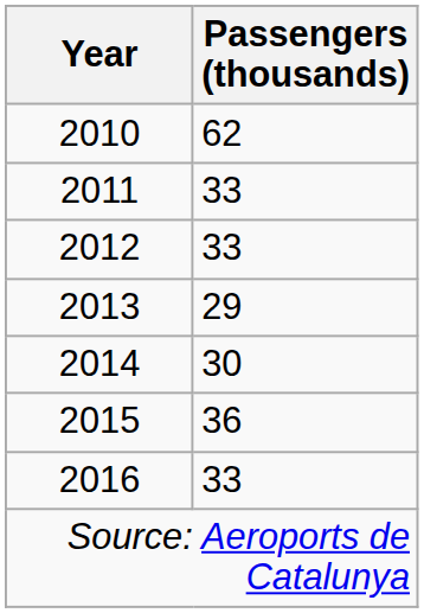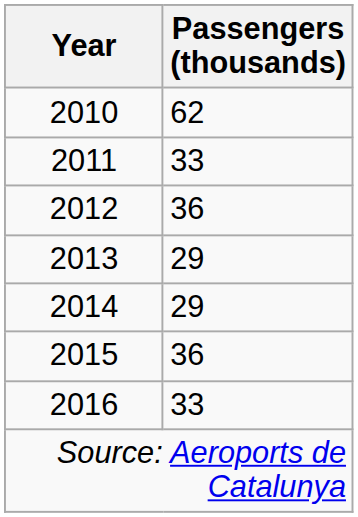 <table class="wikitable">
 <tr>
 <th style="width:75px">Year</th>
 <th style="width:75px">Passengers (thousands)</th>
 </tr>
 <tr>
 <td style="text-align:center;">2010</td>
 <td>62</td>
 </tr>
 <tr>
 <td style="text-align:center;">2011</td>
 <td>33</td>
 </tr>
 <tr>
 <td style="text-align:center;">2012</td>
-<td>33</td>
+<td>36</td>
 </tr>
 <tr>
 <td style="text-align:center;">2013</td>
 <td>29</td>
 </tr>
 <tr>
 <td style="text-align:center;">2014</td>
-<td>30</td>
+<td>29</td>
 </tr>
 <tr>
 <td style="text-align:center;">2015</td>
 <td>36</td>
 </tr>
 <tr>
 <td style="text-align:center;">2016</td>
 <td>33</td>
 </tr>
 <tr>
 <td colspan="2" style="text-align:right;"><em>Source: <a href='#'>Aeroports de Catalunya</a></em></td>
 </tr>
 </table>
